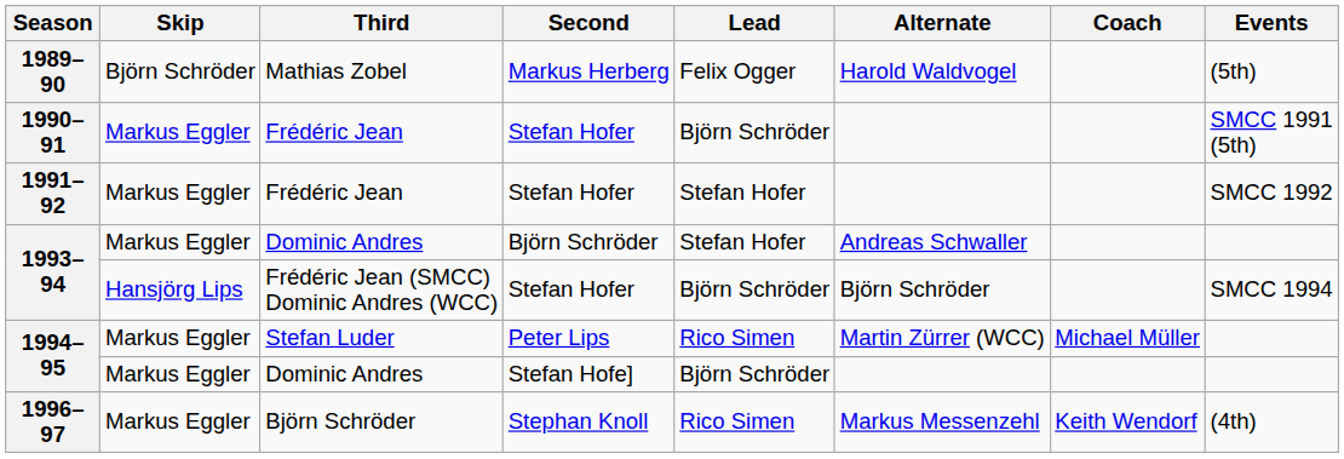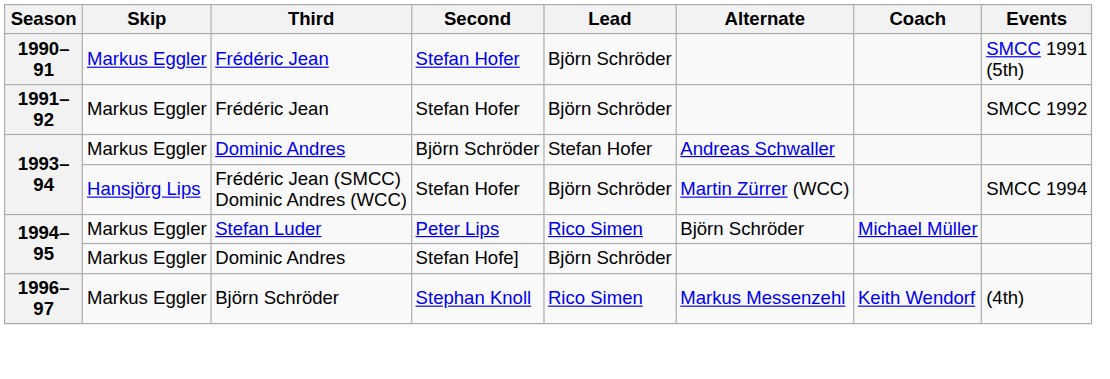 <table class="wikitable">
 <tr>
 <th scope="col" width=60>Season</th>
 <th scope="col">Skip</th>
 <th scope="col">Third</th>
 <th scope="col">Second</th>
 <th scope="col">Lead</th>
 <th scope="col">Alternate</th>
 <th scope="col">Coach</th>
 <th scope="col">Events</th>
-</tr>
-<tr>
-<th scope="row">1989–90</th>
-<td>Björn Schröder</td>
-<td>Mathias Zobel</td>
-<td><a href='#'>Markus Herberg</a></td>
-<td>Felix Ogger</td>
-<td><a href='#'>Harold Waldvogel</a></td>
-<td></td>
-<td> (5th)</td>
 </tr>
 <tr>
 <th scope="row">1990–91</th>
 <td><a href='#'>Markus Eggler</a></td>
 <td><a href='#'>Frédéric Jean</a></td>
 <td><a href='#'>Stefan Hofer</a></td>
 <td>Björn Schröder</td>
 <td></td>
 <td></td>
 <td><a href='#'>SMCC</a> 1991 <br> (5th)</td>
 </tr>
 <tr>
 <th scope="row">1991–92</th>
 <td>Markus Eggler</td>
 <td>Frédéric Jean</td>
 <td>Stefan Hofer</td>
-<td>Stefan Hofer</td>
+<td>Björn Schröder</td>
 <td></td>
 <td></td>
 <td>SMCC 1992 <br> </td>
 </tr>
 <tr>
 <th scope="row" rowspan=2>1993–94</th>
 <td>Markus Eggler</td>
 <td><a href='#'>Dominic Andres</a></td>
 <td>Björn Schröder</td>
 <td>Stefan Hofer</td>
 <td><a href='#'>Andreas Schwaller</a></td>
 <td></td>
 <td> </td>
 </tr>
 <tr>
 <td><a href='#'>Hansjörg Lips</a></td>
 <td>Frédéric Jean (SMCC)<br>Dominic Andres (WCC)</td>
 <td>Stefan Hofer</td>
 <td>Björn Schröder</td>
-<td>Björn Schröder</td>
+<td><a href='#'>Martin Zürrer</a> (WCC)</td>
 <td></td>
 <td>SMCC 1994 <br> </td>
 </tr>
 <tr>
 <th scope="row" rowspan=2>1994–95</th>
 <td>Markus Eggler</td>
 <td><a href='#'>Stefan Luder</a></td>
 <td><a href='#'>Peter Lips</a></td>
 <td><a href='#'>Rico Simen</a></td>
-<td><a href='#'>Martin Zürrer</a> (WCC)</td>
+<td>Björn Schröder</td>
 <td><a href='#'>Michael Müller</a></td>
 <td> </td>
 </tr>
 <tr>
 <td>Markus Eggler</td>
 <td>Dominic Andres</td>
 <td>Stefan Hofe]</td>
 <td>Björn Schröder</td>
 <td></td>
 <td></td>
 <td></td>
 </tr>
 <tr>
 <th scope="row">1996–97</th>
 <td>Markus Eggler</td>
 <td>Björn Schröder</td>
 <td><a href='#'>Stephan Knoll</a></td>
 <td><a href='#'>Rico Simen</a></td>
 <td><a href='#'>Markus Messenzehl</a></td>
 <td><a href='#'>Keith Wendorf</a></td>
 <td> (4th)</td>
 </tr>
 </table>
